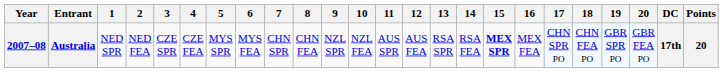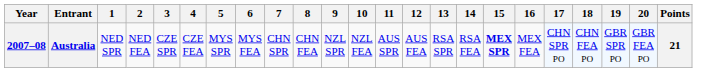 <table class="wikitable" style="text-align:center; font-size:90%">
 <tr>
 <th>Year</th>
 <th>Entrant</th>
 <th>1</th>
 <th>2</th>
 <th>3</th>
 <th>4</th>
 <th>5</th>
 <th>6</th>
 <th>7</th>
 <th>8</th>
 <th>9</th>
 <th>10</th>
 <th>11</th>
 <th>12</th>
 <th>13</th>
 <th>14</th>
 <th>15</th>
 <th>16</th>
 <th>17</th>
 <th>18</th>
 <th>19</th>
 <th>20</th>
-<th>DC</th>
 <th>Points</th>
 </tr>
 <tr>
 <th><a href='#'>2007–08</a></th>
 <th><a href='#'>Australia</a></th>
 <td><a href='#'>NED<br>SPR</a></td>
 <td><a href='#'>NED<br>FEA</a></td>
 <td><a href='#'>CZE<br>SPR</a></td>
 <td><a href='#'>CZE<br>FEA</a></td>
 <td><a href='#'>MYS<br>SPR</a></td>
 <td><a href='#'>MYS<br>FEA</a></td>
 <td><a href='#'>CHN<br>SPR</a></td>
 <td><a href='#'>CHN<br>FEA</a></td>
 <td><a href='#'>NZL<br>SPR</a></td>
 <td><a href='#'>NZL<br>FEA</a></td>
 <td><a href='#'>AUS<br>SPR</a></td>
 <td><a href='#'>AUS<br>FEA</a></td>
 <td><a href='#'>RSA<br>SPR</a></td>
 <td><a href='#'>RSA<br>FEA</a></td>
 <td><strong><a href='#'>MEX<br>SPR</a></strong></td>
 <td><a href='#'>MEX<br>FEA</a></td>
 <td style="background:#F1F8FF;"><a href='#'>CHN<br>SPR</a><br><small>PO</small></td>
 <td style="background:#F1F8FF;"><a href='#'>CHN<br>FEA</a><br><small>PO</small></td>
 <td style="background:#F1F8FF;"><a href='#'>GBR<br>SPR</a><br><small>PO</small></td>
 <td style="background:#F1F8FF;"><a href='#'>GBR<br>FEA</a><br><small>PO</small></td>
-<th>17th</th>
-<th>20</th>
+<th>21</th>
 </tr>
 </table>
